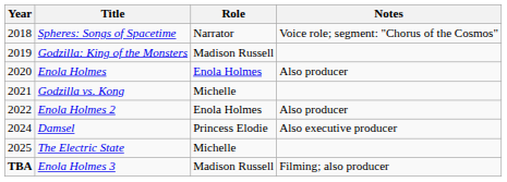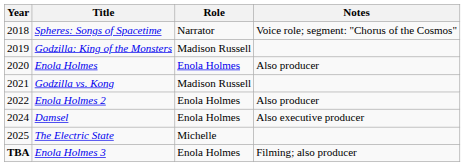 <table class="wikitable sortable">
 <tr>
 <th>Year</th>
 <th>Title</th>
 <th>Role</th>
 <th class="unsortable">Notes</th>
 </tr>
 <tr>
 <td>2018</td>
 <td><em><a href='#'>Spheres: Songs of Spacetime</a></em></td>
 <td>Narrator</td>
 <td>Voice role; segment: "Chorus of the Cosmos"</td>
 </tr>
 <tr>
 <td>2019</td>
 <td><em><a href='#'>Godzilla: King of the Monsters</a></em></td>
 <td>Madison Russell</td>
 <td></td>
 </tr>
 <tr>
 <td>2020</td>
 <td><em><a href='#'>Enola Holmes</a></em></td>
 <td><a href='#'>Enola Holmes</a></td>
 <td>Also producer</td>
 </tr>
 <tr>
 <td>2021</td>
 <td><em><a href='#'>Godzilla vs. Kong</a></em></td>
-<td>Michelle</td>
+<td>Madison Russell</td>
 <td></td>
 </tr>
 <tr>
 <td>2022</td>
 <td><em><a href='#'>Enola Holmes 2</a></em></td>
 <td>Enola Holmes</td>
 <td>Also producer</td>
 </tr>
 <tr>
 <td>2024</td>
 <td><em><a href='#'>Damsel</a></em></td>
-<td>Princess Elodie</td>
+<td>Enola Holmes</td>
 <td>Also executive producer</td>
 </tr>
 <tr>
 <td>2025</td>
 <td><em><a href='#'>The Electric State</a></em></td>
 <td>Michelle</td>
 <td></td>
 </tr>
 <tr>
 <td><strong>TBA</strong></td>
 <td><em><a href='#'>Enola Holmes 3</a></em></td>
-<td>Madison Russell</td>
+<td>Enola Holmes</td>
 <td>Filming; also producer</td>
 </tr>
 </table>
